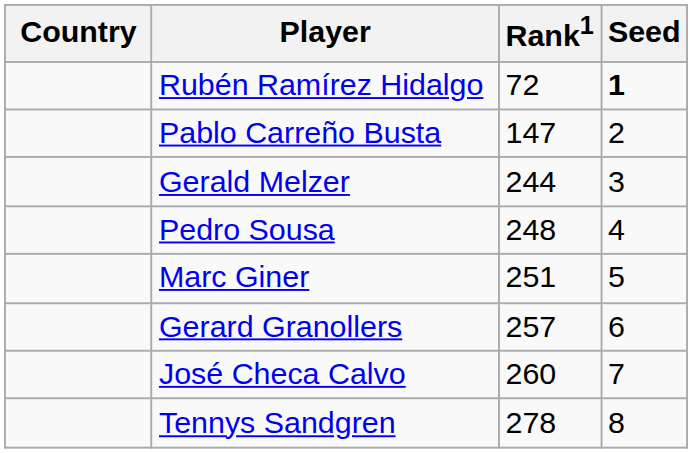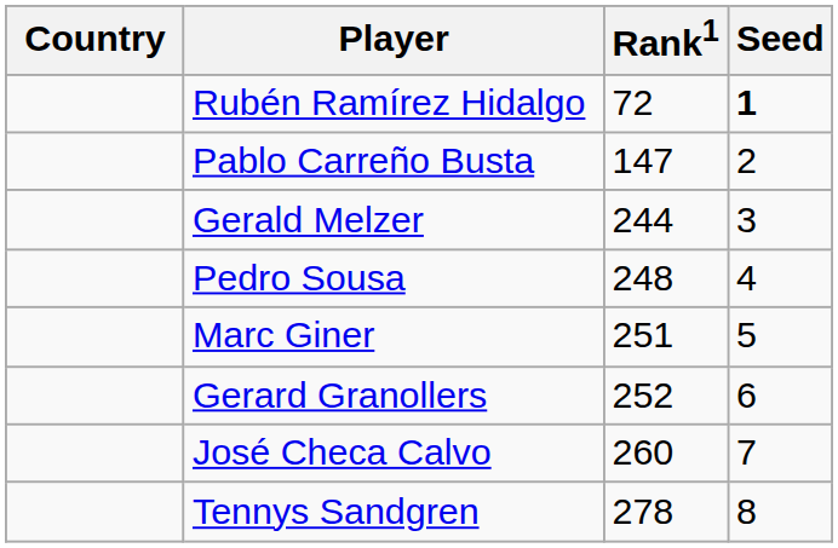 <table class="sortable wikitable">
 <tr>
 <th width="70">Country</th>
 <th width="175">Player</th>
 <th>Rank<sup>1</sup></th>
 <th>Seed</th>
 </tr>
 <tr>
 <td></td>
 <td><a href='#'>Rubén Ramírez Hidalgo</a></td>
 <td>72</td>
 <td><strong>1</strong></td>
 </tr>
 <tr>
 <td></td>
 <td><a href='#'>Pablo Carreño Busta</a></td>
 <td>147</td>
 <td>2</td>
 </tr>
 <tr>
 <td></td>
 <td><a href='#'>Gerald Melzer</a></td>
 <td>244</td>
 <td>3</td>
 </tr>
 <tr>
 <td></td>
 <td><a href='#'>Pedro Sousa</a></td>
 <td>248</td>
 <td>4</td>
 </tr>
 <tr>
 <td></td>
 <td><a href='#'>Marc Giner</a></td>
 <td>251</td>
 <td>5</td>
 </tr>
 <tr>
 <td></td>
 <td><a href='#'>Gerard Granollers</a></td>
-<td>257</td>
+<td>252</td>
 <td>6</td>
 </tr>
 <tr>
 <td></td>
 <td><a href='#'>José Checa Calvo</a></td>
 <td>260</td>
 <td>7</td>
 </tr>
 <tr>
 <td></td>
 <td><a href='#'>Tennys Sandgren</a></td>
 <td>278</td>
 <td>8</td>
 </tr>
 </table>
